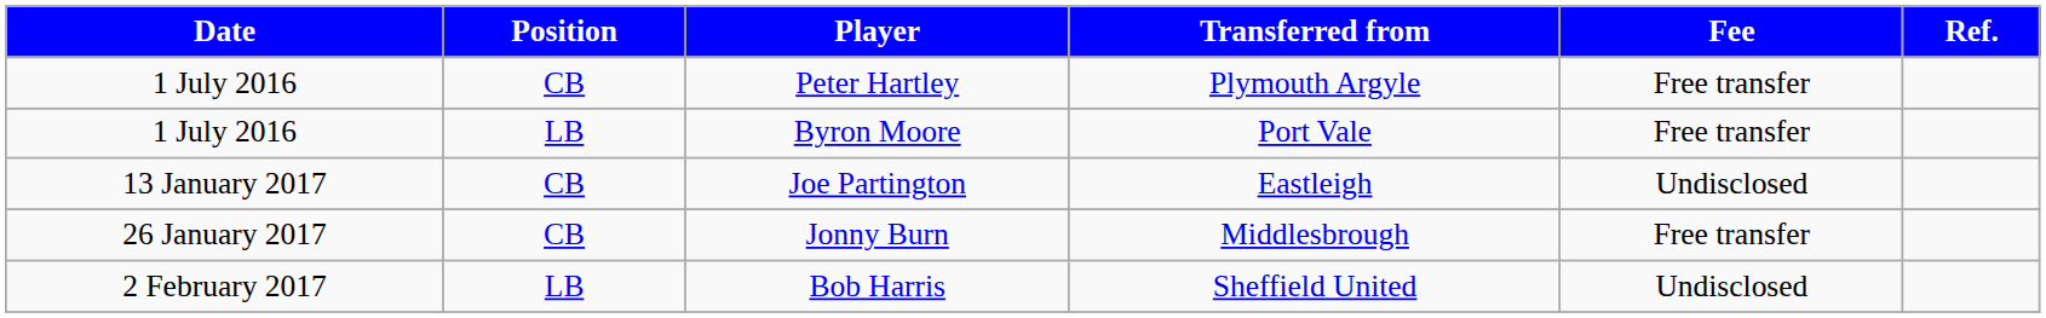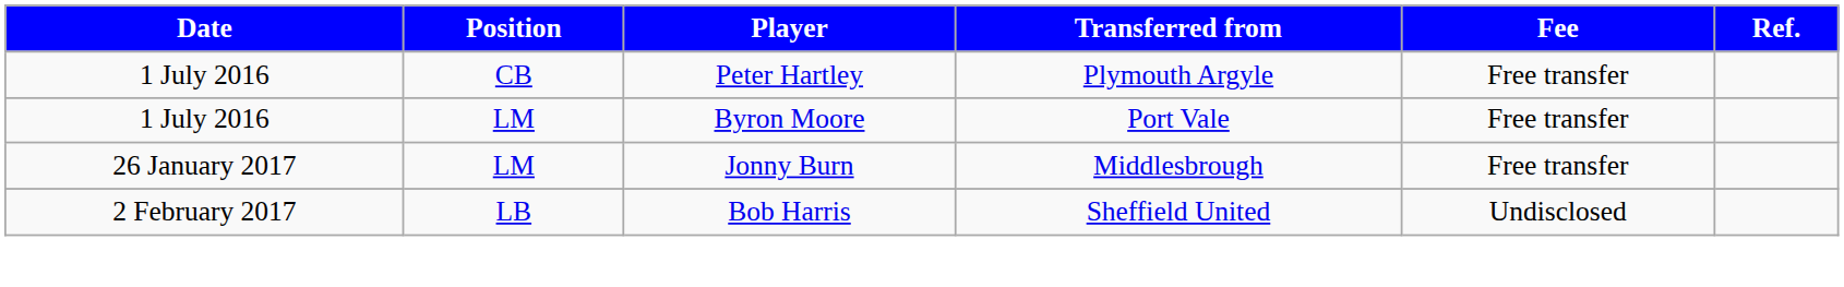 <table class="wikitable"  style="text-align:center; font-size:90%;width:60%;">
 <tr>
 <th style="background:blue; color:#fff;">Date</th>
 <th style="background:blue; color:#fff;">Position</th>
 <th style="background:blue; color:#fff;">Player</th>
 <th style="background:blue; color:#fff;">Transferred from</th>
 <th style="background:blue; color:#fff;">Fee</th>
 <th style="background:blue; color:#fff;">Ref.</th>
 </tr>
 <tr>
 <td>1 July 2016</td>
 <td><a href='#'>CB</a></td>
 <td><a href='#'>Peter Hartley</a></td>
 <td><a href='#'>Plymouth Argyle</a></td>
 <td>Free transfer</td>
 <td></td>
 </tr>
 <tr>
 <td>1 July 2016</td>
-<td><a href='#'>LB</a></td>
+<td><a href='#'>LM</a></td>
 <td><a href='#'>Byron Moore</a></td>
 <td><a href='#'>Port Vale</a></td>
 <td>Free transfer</td>
 <td></td>
 </tr>
 <tr>
-<td>13 January 2017</td>
-<td><a href='#'>CB</a></td>
-<td><a href='#'>Joe Partington</a></td>
-<td><a href='#'>Eastleigh</a></td>
-<td>Undisclosed</td>
-<td></td>
-</tr>
-<tr>
 <td>26 January 2017</td>
-<td><a href='#'>CB</a></td>
+<td><a href='#'>LM</a></td>
 <td><a href='#'>Jonny Burn</a></td>
 <td><a href='#'>Middlesbrough</a></td>
 <td>Free transfer</td>
 <td></td>
 </tr>
 <tr>
 <td>2 February 2017</td>
 <td><a href='#'>LB</a></td>
 <td><a href='#'>Bob Harris</a></td>
 <td><a href='#'>Sheffield United</a></td>
 <td>Undisclosed</td>
 <td></td>
 </tr>
 </table>
